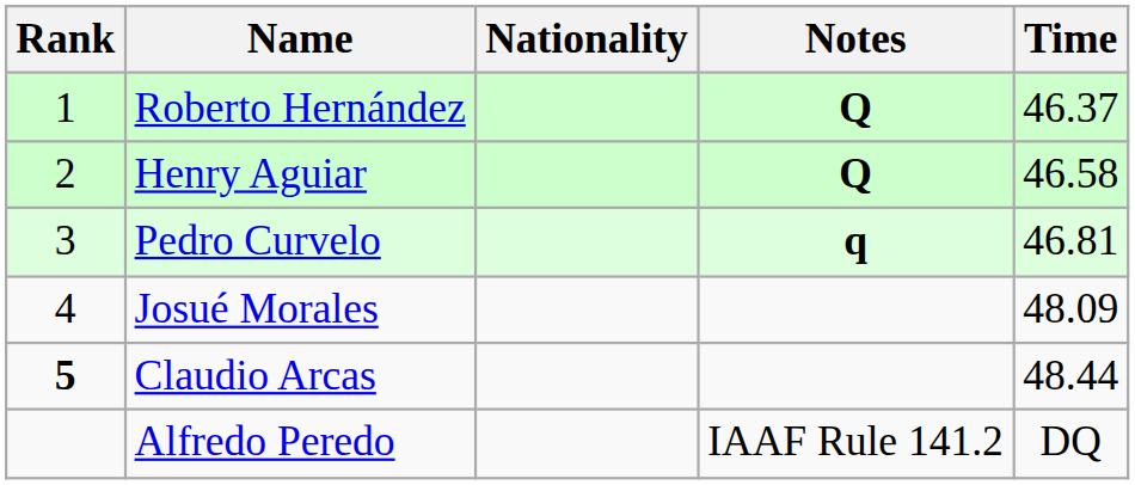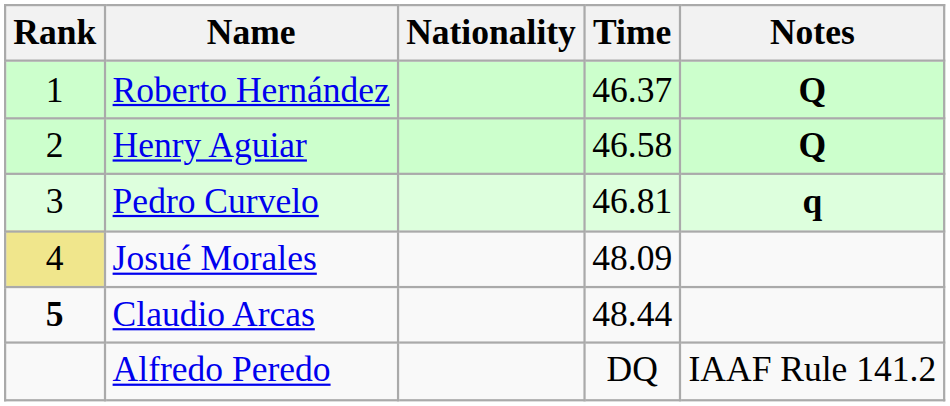 <table class="wikitable sortable" style="text-align:center">
 <tr>
 <th>Rank</th>
 <th>Name</th>
 <th>Nationality</th>
+<th>Time</th>
 <th>Notes</th>
-<th>Time</th>
 </tr>
 <tr bgcolor=ccffcc>
 <td align=center>1</td>
 <td align=left><a href='#'>Roberto Hernández</a></td>
 <td align=left></td>
+<td>46.37</td>
 <td><strong>Q</strong></td>
-<td>46.37</td>
 </tr>
 <tr bgcolor=ccffcc>
 <td align=center>2</td>
 <td align=left><a href='#'>Henry Aguiar</a></td>
 <td align=left></td>
+<td>46.58</td>
 <td><strong>Q</strong></td>
-<td>46.58</td>
 </tr>
 <tr bgcolor=ddffdd>
 <td align=center>3</td>
 <td align=left><a href='#'>Pedro Curvelo</a></td>
 <td align=left></td>
+<td>46.81</td>
 <td><strong>q</strong></td>
-<td>46.81</td>
 </tr>
 <tr>
-<td align=center>4</td>
+<td align=center style="background: khaki;">4</td>
 <td align=left><a href='#'>Josué Morales</a></td>
 <td align=left></td>
+<td>48.09</td>
 <td></td>
-<td>48.09</td>
 </tr>
 <tr>
 <td align=center><strong>5</strong></td>
 <td align=left><a href='#'>Claudio Arcas</a></td>
 <td align=left></td>
+<td>48.44</td>
 <td></td>
-<td>48.44</td>
 </tr>
 <tr>
 <td align=center></td>
 <td align=left><a href='#'>Alfredo Peredo</a></td>
 <td align=left></td>
+<td>DQ</td>
 <td>IAAF Rule 141.2</td>
-<td>DQ</td>
 </tr>
 </table>
